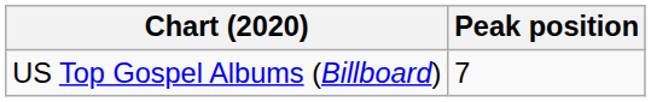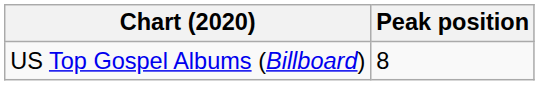 <table class="wikitable">
 <tr>
 <th>Chart (2020)</th>
 <th>Peak position</th>
 </tr>
 <tr>
 <td>US <a href='#'>Top Gospel Albums</a> (<em><a href='#'>Billboard</a></em>)</td>
-<td>7</td>
+<td>8</td>
 </tr>
 </table>
